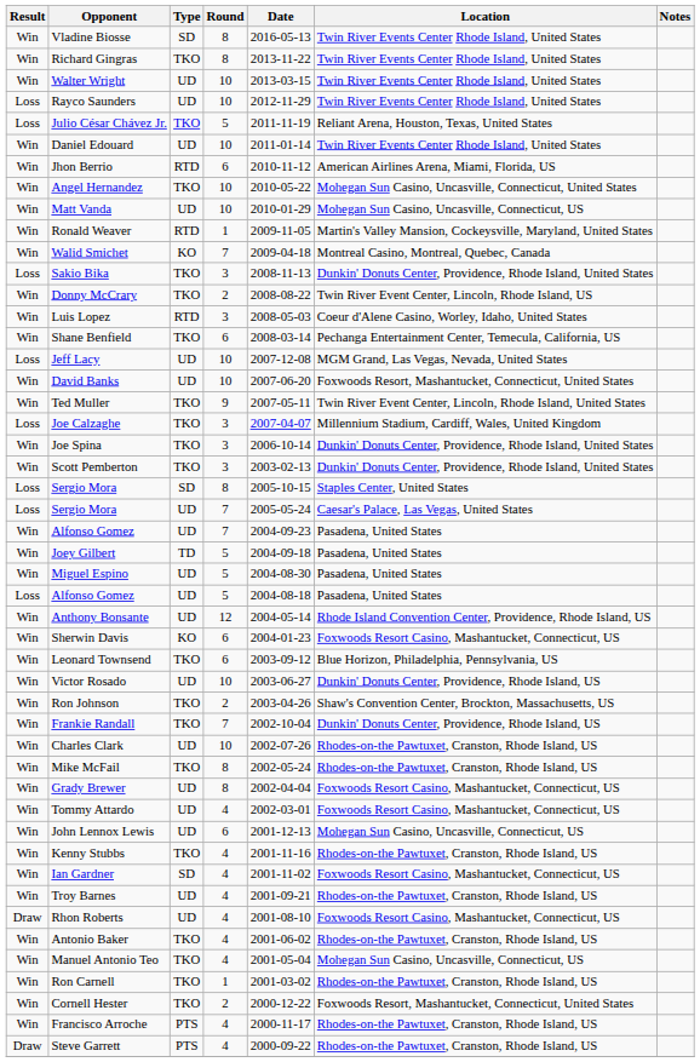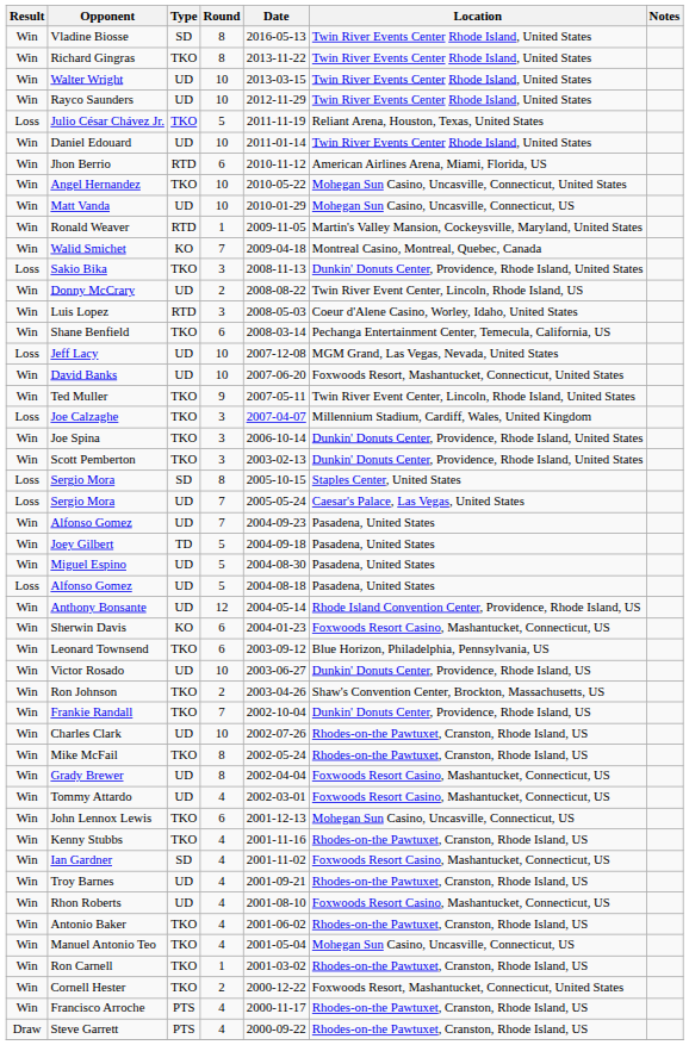 <table class=wikitable style="margin:0.5em auto; font-size:85%;">
 <tr>
 <th>Result</th>
 <th>Opponent</th>
 <th>Type</th>
 <th>Round</th>
 <th>Date</th>
 <th>Location</th>
 <th>Notes</th>
 </tr>
 <tr align=center>
 <td>Win</td>
 <td align=left> Vladine Biosse</td>
 <td>SD</td>
 <td>8</td>
 <td>2016-05-13</td>
 <td align=left> <a href='#'>Twin River Events Center</a> <a href='#'>Rhode Island</a>, United States</td>
 <td></td>
 </tr>
 <tr align=center>
 <td>Win</td>
 <td align=left> Richard Gingras</td>
 <td>TKO</td>
 <td>8</td>
 <td>2013-11-22</td>
 <td align=left> <a href='#'>Twin River Events Center</a> <a href='#'>Rhode Island</a>, United States</td>
 <td align=left></td>
 </tr>
 <tr align=center>
 <td>Win</td>
 <td align=left> <a href='#'>Walter Wright</a></td>
 <td>UD</td>
 <td>10</td>
 <td>2013-03-15</td>
 <td align=left> <a href='#'>Twin River Events Center</a> <a href='#'>Rhode Island</a>, United States</td>
 <td align=left></td>
 </tr>
 <tr align=center>
-<td>Loss</td>
+<td>Win</td>
 <td align=left> Rayco Saunders</td>
 <td>UD</td>
 <td>10</td>
 <td>2012-11-29</td>
 <td align=left> <a href='#'>Twin River Events Center</a> <a href='#'>Rhode Island</a>, United States</td>
 <td align=left></td>
 </tr>
 <tr align=center>
 <td>Loss</td>
 <td align=left> <a href='#'>Julio César Chávez Jr.</a></td>
 <td><a href='#'>TKO</a></td>
 <td>5</td>
 <td>2011-11-19</td>
 <td align=left> Reliant Arena, Houston, Texas, United States</td>
 <td align=left></td>
 </tr>
 <tr align=center>
 <td>Win</td>
 <td align=left> Daniel Edouard</td>
 <td>UD</td>
 <td>10</td>
 <td>2011-01-14</td>
 <td align=left> <a href='#'>Twin River Events Center</a> <a href='#'>Rhode Island</a>, United States</td>
 <td align=left></td>
 </tr>
 <tr align=center>
 <td>Win</td>
 <td align=left> Jhon Berrio</td>
 <td>RTD</td>
 <td>6</td>
 <td>2010-11-12</td>
 <td align=left> American Airlines Arena, Miami, Florida, US</td>
 <td align=left></td>
 </tr>
 <tr align=center>
 <td>Win</td>
 <td align=left> <a href='#'>Angel Hernandez</a></td>
 <td>TKO</td>
 <td>10</td>
 <td>2010-05-22</td>
 <td align=left> <a href='#'>Mohegan Sun</a> Casino, Uncasville, Connecticut, United States</td>
 <td align=left></td>
 </tr>
 <tr align=center>
 <td>Win</td>
 <td align=left> <a href='#'>Matt Vanda</a></td>
 <td>UD</td>
 <td>10</td>
 <td>2010-01-29</td>
 <td align=left> <a href='#'>Mohegan Sun</a> Casino, Uncasville, Connecticut, US</td>
 <td align=left></td>
 </tr>
 <tr align=center>
 <td>Win</td>
 <td align=left> Ronald Weaver</td>
 <td>RTD</td>
 <td>1</td>
 <td>2009-11-05</td>
 <td align=left> Martin's Valley Mansion, Cockeysville, Maryland, United States</td>
 <td align=left></td>
 </tr>
 <tr align=center>
 <td>Win</td>
 <td align=left> <a href='#'>Walid Smichet</a></td>
 <td>KO</td>
 <td>7</td>
 <td>2009-04-18</td>
 <td align=left> Montreal Casino, Montreal, Quebec, Canada</td>
 <td align=left></td>
 </tr>
 <tr align=center>
 <td>Loss</td>
 <td align=left> <a href='#'>Sakio Bika</a></td>
 <td>TKO</td>
 <td>3</td>
 <td>2008-11-13</td>
 <td align=left> <a href='#'>Dunkin' Donuts Center</a>, Providence, Rhode Island, United States</td>
 <td align=left></td>
 </tr>
 <tr align=center>
 <td>Win</td>
 <td align=left> <a href='#'>Donny McCrary</a></td>
-<td>TKO</td>
+<td>UD</td>
 <td>2</td>
 <td>2008-08-22</td>
 <td align=left>Twin River Event Center, Lincoln, Rhode Island, US</td>
 <td align=left></td>
 </tr>
 <tr align=center>
 <td>Win</td>
 <td align=left> Luis Lopez</td>
 <td>RTD</td>
 <td>3</td>
 <td>2008-05-03</td>
 <td align=left> Coeur d'Alene Casino, Worley, Idaho, United States</td>
 <td align=left></td>
 </tr>
 <tr align=center>
 <td>Win</td>
 <td align=left> Shane Benfield</td>
 <td>TKO</td>
 <td>6</td>
 <td>2008-03-14</td>
 <td align=left> Pechanga Entertainment Center, Temecula, California, US</td>
 <td align=left></td>
 </tr>
 <tr align=center>
 <td>Loss</td>
 <td align=left> <a href='#'>Jeff Lacy</a></td>
 <td>UD</td>
 <td>10</td>
 <td>2007-12-08</td>
 <td align=left> MGM Grand, Las Vegas, Nevada, United States</td>
 <td align=left></td>
 </tr>
 <tr align=center>
 <td>Win</td>
 <td align=left> <a href='#'>David Banks</a></td>
 <td>UD</td>
 <td>10</td>
 <td>2007-06-20</td>
 <td align=left> Foxwoods Resort, Mashantucket, Connecticut, United States</td>
 <td align=left></td>
 </tr>
 <tr align=center>
 <td>Win</td>
 <td align=left> Ted Muller</td>
 <td>TKO</td>
 <td>9</td>
 <td>2007-05-11</td>
 <td align=left> Twin River Event Center, Lincoln, Rhode Island, United States</td>
 <td align=left></td>
 </tr>
 <tr align=center>
 <td>Loss</td>
 <td align=left> <a href='#'>Joe Calzaghe</a></td>
 <td>TKO</td>
 <td>3</td>
 <td><a href='#'>2007-04-07</a></td>
 <td align=left> Millennium Stadium, Cardiff, Wales, United Kingdom</td>
 <td align=left></td>
 </tr>
 <tr align=center>
 <td>Win</td>
 <td align=left> Joe Spina</td>
 <td>TKO</td>
 <td>3</td>
 <td>2006-10-14</td>
 <td align=left> <a href='#'>Dunkin' Donuts Center</a>, Providence, Rhode Island, United States</td>
 <td align=left></td>
 </tr>
 <tr align=center>
 <td>Win</td>
 <td align=left> Scott Pemberton</td>
 <td>TKO</td>
 <td>3</td>
 <td>2003-02-13</td>
 <td align=left> <a href='#'>Dunkin' Donuts Center</a>, Providence, Rhode Island, United States</td>
 <td align=left></td>
 </tr>
 <tr align=center>
 <td>Loss</td>
 <td align=left> <a href='#'>Sergio Mora</a></td>
 <td>SD</td>
 <td>8</td>
 <td>2005-10-15</td>
 <td align=left> <a href='#'>Staples Center</a>, United States</td>
 <td align=left></td>
 </tr>
 <tr align=center>
 <td>Loss</td>
 <td align=left> <a href='#'>Sergio Mora</a></td>
 <td>UD</td>
 <td>7</td>
 <td>2005-05-24</td>
 <td align=left> <a href='#'>Caesar's Palace</a>, <a href='#'>Las Vegas</a>, United States</td>
 <td align=left></td>
 </tr>
 <tr align=center>
 <td>Win</td>
 <td align=left> <a href='#'>Alfonso Gomez</a></td>
 <td>UD</td>
 <td>7</td>
 <td>2004-09-23</td>
 <td align=left> Pasadena, United States</td>
 <td align=left></td>
 </tr>
 <tr align=center>
 <td>Win</td>
 <td align=left> <a href='#'>Joey Gilbert</a></td>
 <td>TD</td>
 <td>5</td>
 <td>2004-09-18</td>
 <td align=left> Pasadena, United States</td>
 <td align=left></td>
 </tr>
 <tr align=center>
 <td>Win</td>
 <td align=left> <a href='#'>Miguel Espino</a></td>
 <td>UD</td>
 <td>5</td>
 <td>2004-08-30</td>
 <td align=left> Pasadena, United States</td>
 <td align=left></td>
 </tr>
 <tr align=center>
 <td>Loss</td>
 <td align=left> <a href='#'>Alfonso Gomez</a></td>
 <td>UD</td>
 <td>5</td>
 <td>2004-08-18</td>
 <td align=left> Pasadena, United States</td>
 <td align=left></td>
 </tr>
 <tr align=center>
 <td>Win</td>
 <td align=left> <a href='#'>Anthony Bonsante</a></td>
 <td>UD</td>
 <td>12</td>
 <td>2004-05-14</td>
 <td align=left> <a href='#'>Rhode Island Convention Center</a>, Providence, Rhode Island, US</td>
 <td align=left></td>
 </tr>
 <tr align=center>
 <td>Win</td>
 <td align=left> Sherwin Davis</td>
 <td>KO</td>
 <td>6</td>
 <td>2004-01-23</td>
 <td align=left> <a href='#'>Foxwoods Resort Casino</a>, Mashantucket, Connecticut, US</td>
 <td align=left></td>
 </tr>
 <tr align=center>
 <td>Win</td>
 <td align=left> Leonard Townsend</td>
 <td>TKO</td>
 <td>6</td>
 <td>2003-09-12</td>
 <td align=left> Blue Horizon, Philadelphia, Pennsylvania, US</td>
 <td align=left></td>
 </tr>
 <tr align=center>
 <td>Win</td>
 <td align=left> Victor Rosado</td>
 <td>UD</td>
 <td>10</td>
 <td>2003-06-27</td>
 <td align=left> <a href='#'>Dunkin' Donuts Center</a>, Providence, Rhode Island, US</td>
 <td align=left></td>
 </tr>
 <tr align=center>
 <td>Win</td>
 <td align=left> Ron Johnson</td>
 <td>TKO</td>
 <td>2</td>
 <td>2003-04-26</td>
 <td align=left> Shaw's Convention Center, Brockton, Massachusetts, US</td>
 <td align=left></td>
 </tr>
 <tr align=center>
 <td>Win</td>
 <td align=left> <a href='#'>Frankie Randall</a></td>
 <td>TKO</td>
 <td>7</td>
 <td>2002-10-04</td>
 <td align=left> <a href='#'>Dunkin' Donuts Center</a>, Providence, Rhode Island, US</td>
 <td align=left></td>
 </tr>
 <tr align=center>
 <td>Win</td>
 <td align=left> Charles Clark</td>
 <td>UD</td>
 <td>10</td>
 <td>2002-07-26</td>
 <td align=left> <a href='#'>Rhodes-on-the Pawtuxet</a>, Cranston, Rhode Island, US</td>
 <td align=left></td>
 </tr>
 <tr align=center>
 <td>Win</td>
 <td align=left> Mike McFail</td>
 <td>TKO</td>
 <td>8</td>
 <td>2002-05-24</td>
 <td align=left> <a href='#'>Rhodes-on-the Pawtuxet</a>, Cranston, Rhode Island, US</td>
 <td align=left></td>
 </tr>
 <tr align=center>
 <td>Win</td>
 <td align=left> <a href='#'>Grady Brewer</a></td>
 <td>UD</td>
 <td>8</td>
 <td>2002-04-04</td>
 <td align=left> <a href='#'>Foxwoods Resort Casino</a>, Mashantucket, Connecticut, US</td>
 <td align=left></td>
 </tr>
 <tr align=center>
 <td>Win</td>
 <td align=left> Tommy Attardo</td>
 <td>UD</td>
 <td>4</td>
 <td>2002-03-01</td>
 <td align=left> <a href='#'>Foxwoods Resort Casino</a>, Mashantucket, Connecticut, US</td>
 <td align=left></td>
 </tr>
 <tr align=center>
 <td>Win</td>
 <td align=left> John Lennox Lewis</td>
-<td>UD</td>
+<td>TKO</td>
 <td>6</td>
 <td>2001-12-13</td>
 <td align=left> <a href='#'>Mohegan Sun</a> Casino, Uncasville, Connecticut, US</td>
 <td align=left></td>
 </tr>
 <tr align=center>
 <td>Win</td>
 <td align=left> Kenny Stubbs</td>
 <td>TKO</td>
 <td>4</td>
 <td>2001-11-16</td>
 <td align=left> <a href='#'>Rhodes-on-the Pawtuxet</a>, Cranston, Rhode Island, US</td>
 <td align=left></td>
 </tr>
 <tr align=center>
 <td>Win</td>
 <td align=left> <a href='#'>Ian Gardner</a></td>
 <td>SD</td>
 <td>4</td>
 <td>2001-11-02</td>
 <td align=left> <a href='#'>Foxwoods Resort Casino</a>, Mashantucket, Connecticut, US</td>
 <td align=left></td>
 </tr>
 <tr align=center>
 <td>Win</td>
 <td align=left> Troy Barnes</td>
 <td>UD</td>
 <td>4</td>
 <td>2001-09-21</td>
 <td align=left> <a href='#'>Rhodes-on-the Pawtuxet</a>, Cranston, Rhode Island, US</td>
 <td align=left></td>
 </tr>
 <tr align=center>
-<td>Draw</td>
+<td>Win</td>
 <td align=left> Rhon Roberts</td>
 <td>UD</td>
 <td>4</td>
 <td>2001-08-10</td>
 <td align=left> <a href='#'>Foxwoods Resort Casino</a>, Mashantucket, Connecticut, US</td>
 <td align=left></td>
 </tr>
 <tr align=center>
 <td>Win</td>
 <td align=left> Antonio Baker</td>
 <td>TKO</td>
 <td>4</td>
 <td>2001-06-02</td>
 <td align=left> <a href='#'>Rhodes-on-the Pawtuxet</a>, Cranston, Rhode Island, US</td>
 <td align=left></td>
 </tr>
 <tr align=center>
 <td>Win</td>
 <td align=left> Manuel Antonio Teo</td>
 <td>TKO</td>
 <td>4</td>
 <td>2001-05-04</td>
 <td align=left> <a href='#'>Mohegan Sun</a> Casino, Uncasville, Connecticut, US</td>
 <td align=left></td>
 </tr>
 <tr align=center>
 <td>Win</td>
 <td align=left> Ron Carnell</td>
 <td>TKO</td>
 <td>1</td>
 <td>2001-03-02</td>
 <td align=left> <a href='#'>Rhodes-on-the Pawtuxet</a>, Cranston, Rhode Island, US</td>
 <td align=left></td>
 </tr>
 <tr align=center>
 <td>Win</td>
 <td align=left> Cornell Hester</td>
 <td>TKO</td>
 <td>2</td>
 <td>2000-12-22</td>
 <td align=left> Foxwoods Resort, Mashantucket, Connecticut, United States</td>
 <td align=left></td>
 </tr>
 <tr align=center>
 <td>Win</td>
 <td align=left> Francisco Arroche</td>
 <td>PTS</td>
 <td>4</td>
 <td>2000-11-17</td>
 <td align=left> <a href='#'>Rhodes-on-the Pawtuxet</a>, Cranston, Rhode Island, US</td>
 <td align=left></td>
 </tr>
 <tr align=center>
 <td>Draw</td>
 <td align=left> Steve Garrett</td>
 <td>PTS</td>
 <td>4</td>
 <td>2000-09-22</td>
 <td align=left> <a href='#'>Rhodes-on-the Pawtuxet</a>, Cranston, Rhode Island, US</td>
 <td align=left></td>
 </tr>
 <tr align=center>
 </tr>
 </table>
